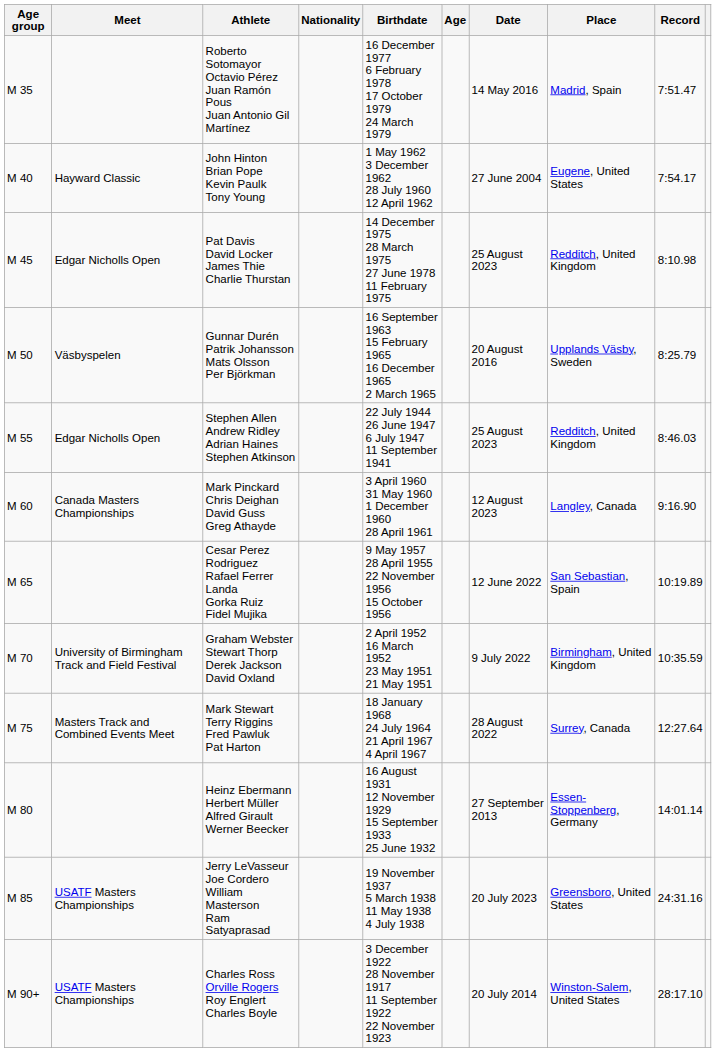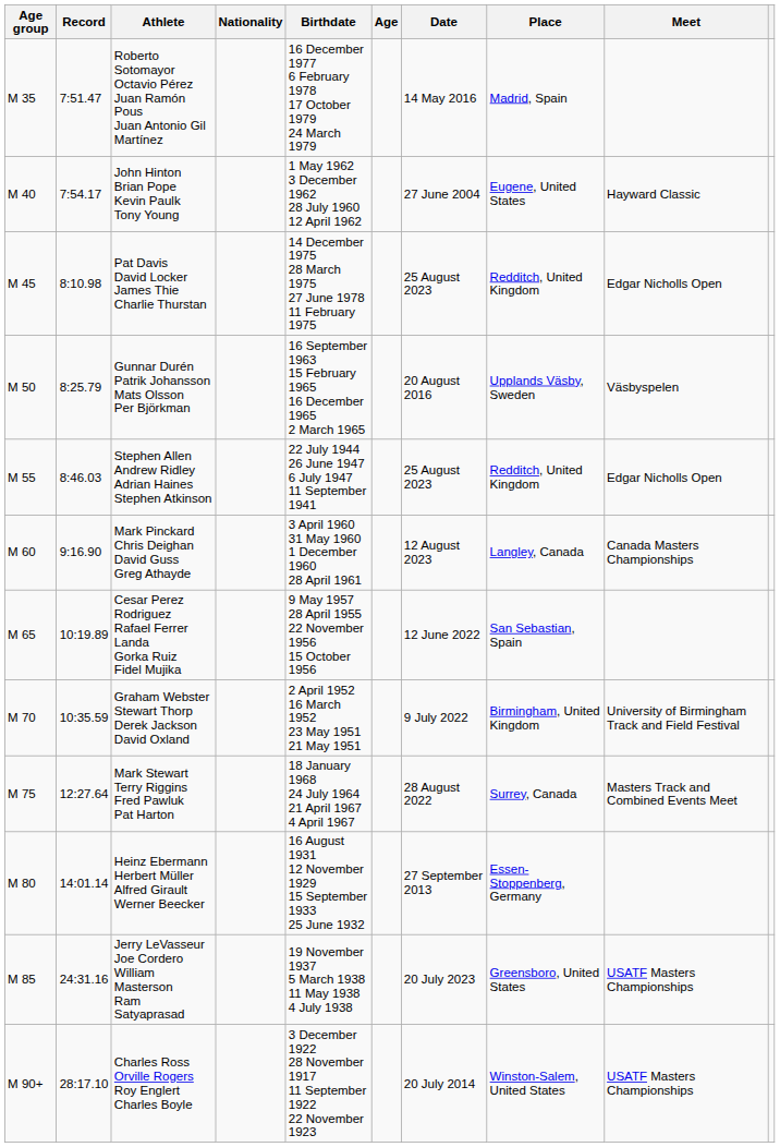 <table class="wikitable" style="font-size:90%; width: 100%;">
 <tr>
 <th>Age group</th>
-<th>Meet</th>
+<th>Record</th>
 <th>Athlete</th>
 <th>Nationality</th>
 <th>Birthdate</th>
 <th>Age</th>
 <th>Date</th>
 <th>Place</th>
-<th>Record</th>
+<th>Meet</th>
 <th></th>
 </tr>
 <tr>
 <td>M 35</td>
-<td></td>
+<td>7:51.47</td>
 <td>Roberto Sotomayor<br>Octavio Pérez<br>Juan Ramón Pous<br>Juan Antonio Gil Martínez</td>
 <td></td>
 <td>16 December 1977<br>6 February 1978<br>17 October 1979<br>24 March 1979</td>
 <td></td>
 <td>14 May 2016</td>
 <td><a href='#'>Madrid</a>, Spain</td>
-<td>7:51.47</td>
+<td></td>
 <td></td>
 </tr>
 <tr>
 <td>M 40</td>
-<td>Hayward Classic</td>
+<td>7:54.17</td>
 <td>John Hinton<br>Brian Pope<br>Kevin Paulk<br>Tony Young</td>
 <td></td>
 <td>1 May 1962<br>3 December 1962<br>28 July 1960<br>12 April 1962</td>
 <td></td>
 <td>27 June 2004</td>
 <td><a href='#'>Eugene</a>, United States</td>
-<td>7:54.17</td>
+<td>Hayward Classic</td>
 <td></td>
 </tr>
 <tr>
 <td>M 45</td>
-<td>Edgar Nicholls Open</td>
+<td>8:10.98</td>
 <td>Pat Davis<br>David Locker<br>James Thie<br> Charlie Thurstan</td>
 <td></td>
 <td>14 December 1975<br>28 March 1975<br>27 June 1978<br>11 February 1975</td>
 <td></td>
 <td>25 August 2023</td>
 <td><a href='#'>Redditch</a>, United Kingdom</td>
-<td>8:10.98</td>
+<td>Edgar Nicholls Open</td>
 <td></td>
 </tr>
 <tr>
 <td>M 50</td>
-<td>Väsbyspelen</td>
+<td>8:25.79</td>
 <td>Gunnar Durén<br>Patrik Johansson<br>Mats Olsson<br>Per Björkman</td>
 <td></td>
 <td>16 September 1963<br>15 February 1965<br>16 December 1965<br>2 March 1965</td>
 <td></td>
 <td>20 August 2016</td>
 <td><a href='#'>Upplands Väsby</a>, Sweden</td>
-<td>8:25.79</td>
+<td>Väsbyspelen</td>
 <td></td>
 </tr>
 <tr>
 <td>M 55</td>
-<td>Edgar Nicholls Open</td>
+<td>8:46.03</td>
 <td>Stephen Allen<br>Andrew Ridley<br>Adrian Haines<br>Stephen Atkinson</td>
 <td></td>
 <td>22 July 1944<br>26 June 1947 <br>6 July 1947<br>11 September 1941</td>
 <td></td>
 <td>25 August 2023</td>
 <td><a href='#'>Redditch</a>, United Kingdom</td>
-<td>8:46.03</td>
+<td>Edgar Nicholls Open</td>
 <td></td>
 </tr>
 <tr>
 <td>M 60</td>
-<td>Canada Masters Championships</td>
+<td>9:16.90</td>
 <td>Mark Pinckard <br> Chris Deighan <br> David Guss <br> Greg Athayde</td>
 <td></td>
 <td>3 April 1960<br>31 May 1960<br>1 December 1960<br>28 April 1961</td>
 <td></td>
 <td>12 August 2023</td>
 <td><a href='#'>Langley</a>, Canada</td>
-<td>9:16.90</td>
+<td>Canada Masters Championships</td>
 <td></td>
 </tr>
 <tr>
 <td>M 65</td>
-<td></td>
+<td>10:19.89</td>
 <td>Cesar Perez Rodriguez<br>Rafael Ferrer Landa<br>Gorka Ruiz<br>Fidel Mujika</td>
 <td></td>
 <td>9 May 1957<br>28 April 1955<br>22 November 1956<br>15 October 1956</td>
 <td></td>
 <td>12 June 2022</td>
 <td><a href='#'>San Sebastian</a>, Spain</td>
-<td>10:19.89</td>
+<td></td>
 <td></td>
 </tr>
 <tr>
 <td>M 70</td>
-<td>University of Birmingham Track and Field Festival</td>
+<td>10:35.59</td>
 <td>Graham Webster<br>Stewart Thorp<br>Derek Jackson<br>David Oxland</td>
 <td></td>
 <td>2 April 1952<br>16 March 1952<br>23 May 1951<br>21 May 1951</td>
 <td></td>
 <td>9 July 2022</td>
 <td><a href='#'>Birmingham</a>, United Kingdom</td>
-<td>10:35.59</td>
+<td>University of Birmingham Track and Field Festival</td>
 <td></td>
 </tr>
 <tr>
 <td>M 75</td>
-<td>Masters Track and Combined Events Meet</td>
+<td>12:27.64</td>
 <td>Mark Stewart<br> Terry Riggins<br>Fred Pawluk<br>Pat Harton</td>
 <td></td>
 <td>18 January 1968<br>24 July 1964<br>21 April 1967<br>4 April 1967</td>
 <td></td>
 <td>28 August 2022</td>
 <td><a href='#'>Surrey</a>, Canada</td>
-<td>12:27.64</td>
+<td>Masters Track and Combined Events Meet</td>
 <td></td>
 </tr>
 <tr>
 <td>M 80</td>
-<td></td>
+<td>14:01.14</td>
 <td>Heinz Ebermann<br>Herbert Müller<br>Alfred Girault<br>Werner Beecker</td>
 <td></td>
 <td>16 August 1931<br>12 November 1929<br>15 September 1933<br>25 June 1932</td>
 <td></td>
 <td>27 September 2013</td>
 <td><a href='#'>Essen-Stoppenberg</a>, Germany</td>
-<td>14:01.14</td>
+<td></td>
 <td></td>
 </tr>
 <tr>
 <td>M 85</td>
-<td><a href='#'>USATF</a> Masters Championships</td>
+<td>24:31.16</td>
 <td>Jerry LeVasseur <br>Joe Cordero<br>William Masterson<br>Ram Satyaprasad</td>
 <td></td>
 <td>19 November 1937<br>5 March 1938<br>11 May 1938<br>4 July 1938</td>
 <td></td>
 <td>20 July 2023</td>
 <td><a href='#'>Greensboro</a>, United States</td>
-<td>24:31.16</td>
+<td><a href='#'>USATF</a> Masters Championships</td>
 <td></td>
 </tr>
 <tr>
 <td>M 90+</td>
-<td><a href='#'>USATF</a> Masters Championships</td>
+<td>28:17.10</td>
 <td>Charles Ross<br><a href='#'>Orville Rogers</a><br>Roy Englert<br>Charles Boyle</td>
 <td></td>
 <td>3 December 1922<br>28 November 1917<br>11 September 1922<br>22 November 1923</td>
 <td></td>
 <td>20 July 2014</td>
 <td><a href='#'>Winston-Salem</a>, United States</td>
-<td>28:17.10</td>
+<td><a href='#'>USATF</a> Masters Championships</td>
 <td></td>
 </tr>
 </table>
